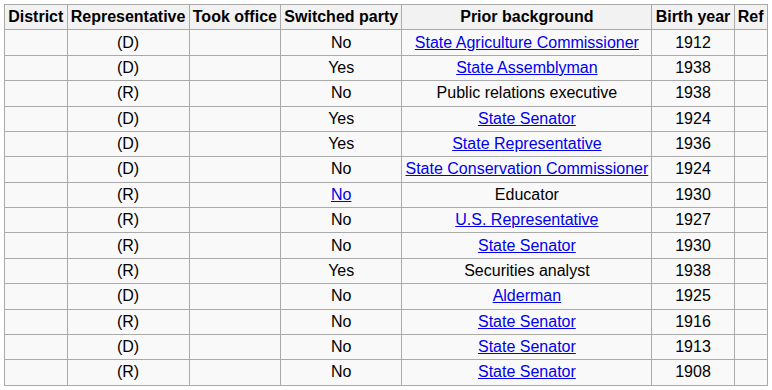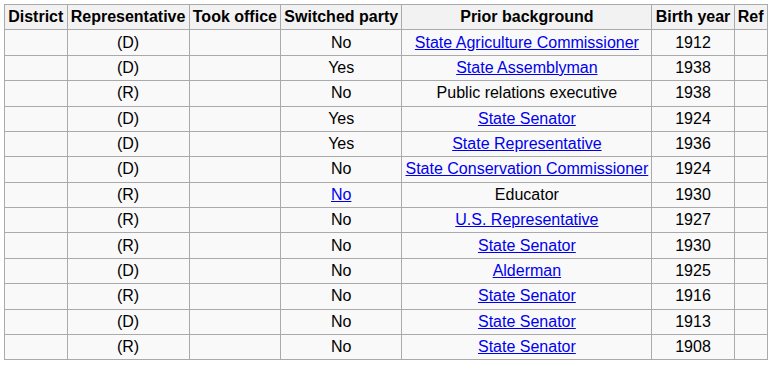 <table class="sortable wikitable" style="text-align:center">
 <tr>
 <th>District</th>
 <th>Representative</th>
 <th>Took office</th>
 <th>Switched party</th>
 <th>Prior background</th>
 <th>Birth year</th>
 <th class=unsortable>Ref</th>
 </tr>
 <tr>
 <td></td>
 <td> (D)</td>
 <td></td>
 <td>No</td>
 <td><a href='#'>State Agriculture Commissioner</a></td>
 <td>1912</td>
 <td></td>
 </tr>
 <tr>
 <td></td>
 <td> (D)</td>
 <td></td>
 <td>Yes</td>
 <td><a href='#'>State Assemblyman</a></td>
 <td>1938</td>
 <td></td>
 </tr>
 <tr>
 <td></td>
 <td> (R)</td>
 <td></td>
 <td>No</td>
 <td>Public relations executive</td>
 <td>1938</td>
 <td></td>
 </tr>
 <tr>
 <td></td>
 <td> (D)</td>
 <td></td>
 <td>Yes</td>
 <td><a href='#'>State Senator</a></td>
 <td>1924</td>
 <td></td>
 </tr>
 <tr>
 <td></td>
 <td> (D)</td>
 <td></td>
 <td>Yes</td>
 <td><a href='#'>State Representative</a></td>
 <td>1936</td>
 <td></td>
 </tr>
 <tr>
 <td></td>
 <td> (D)</td>
 <td></td>
 <td>No</td>
 <td><a href='#'>State Conservation Commissioner</a></td>
 <td>1924</td>
 <td></td>
 </tr>
 <tr>
 <td></td>
 <td> (R)</td>
 <td></td>
 <td><a href='#'>No</a></td>
 <td>Educator</td>
 <td>1930</td>
 <td></td>
 </tr>
 <tr>
 <td></td>
 <td> (R)</td>
 <td></td>
 <td>No</td>
 <td><a href='#'>U.S. Representative</a></td>
 <td>1927</td>
 <td></td>
 </tr>
 <tr>
 <td></td>
 <td> (R)</td>
 <td></td>
 <td>No</td>
 <td><a href='#'>State Senator</a></td>
 <td>1930</td>
 <td></td>
 </tr>
 <tr>
 <td></td>
-<td> (R)</td>
-<td></td>
-<td>Yes</td>
-<td>Securities analyst</td>
-<td>1938</td>
-<td></td>
-</tr>
-<tr>
-<td></td>
 <td> (D)</td>
 <td></td>
 <td>No</td>
 <td><a href='#'>Alderman</a></td>
 <td>1925</td>
 <td></td>
 </tr>
 <tr>
 <td></td>
 <td> (R)</td>
 <td></td>
 <td>No</td>
 <td><a href='#'>State Senator</a></td>
 <td>1916</td>
 <td></td>
 </tr>
 <tr>
 <td></td>
 <td> (D)</td>
 <td></td>
 <td>No</td>
 <td><a href='#'>State Senator</a></td>
 <td>1913</td>
 <td></td>
 </tr>
 <tr>
 <td></td>
 <td> (R)</td>
 <td></td>
 <td>No</td>
 <td><a href='#'>State Senator</a></td>
 <td>1908</td>
 <td></td>
 </tr>
 </table>
